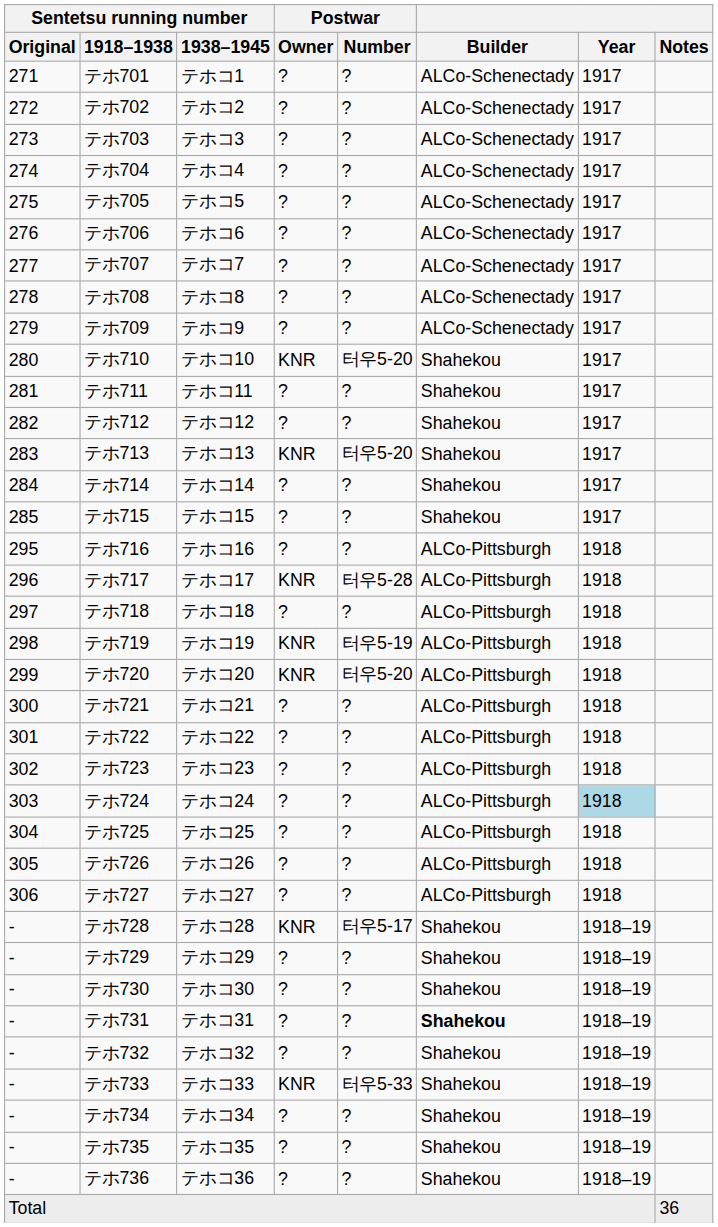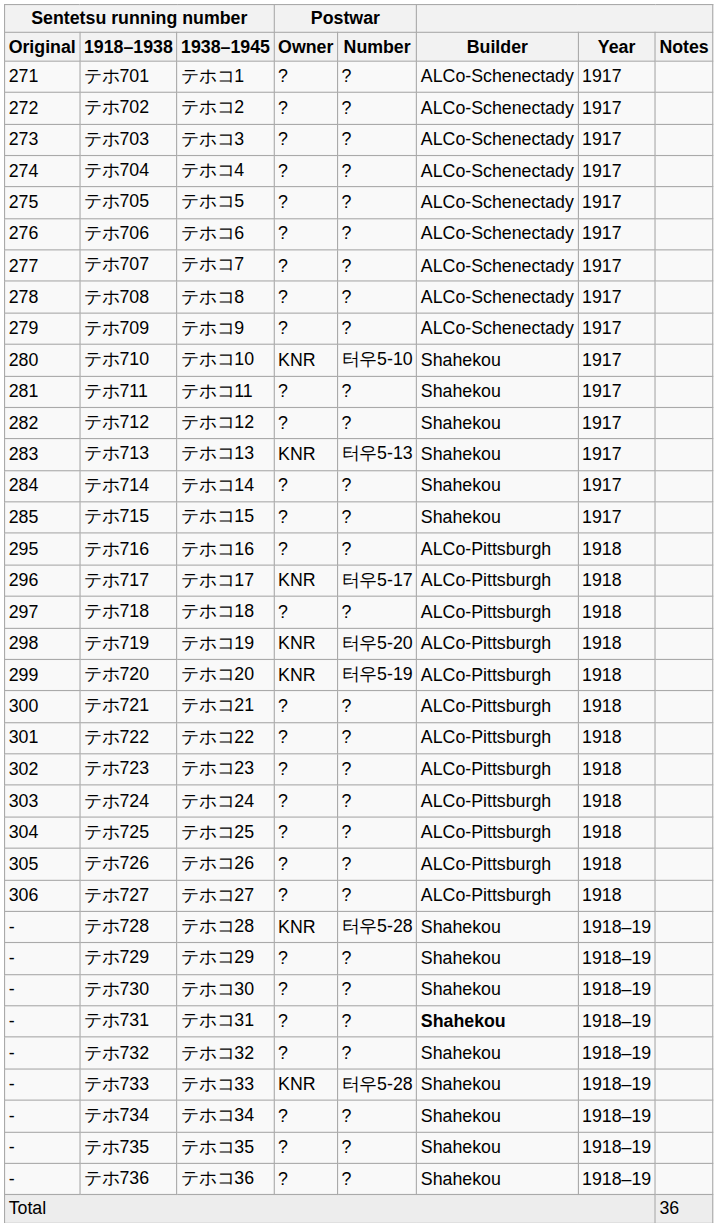 <table class="wikitable">
 <tr>
 <th colspan="3">Sentetsu running number</th>
 <th colspan="2">Postwar</th>
 <th colspan="3"></th>
 </tr>
 <tr>
 <th>Original</th>
 <th>1918–1938</th>
 <th>1938–1945</th>
 <th>Owner</th>
 <th>Number</th>
 <th>Builder</th>
 <th>Year</th>
 <th>Notes</th>
 </tr>
 <tr>
 <td>271</td>
 <td>テホ701</td>
 <td>テホコ1</td>
 <td>?</td>
 <td>?</td>
 <td>ALCo-Schenectady</td>
 <td>1917</td>
 <td></td>
 </tr>
 <tr>
 <td>272</td>
 <td>テホ702</td>
 <td>テホコ2</td>
 <td>?</td>
 <td>?</td>
 <td>ALCo-Schenectady</td>
 <td>1917</td>
 <td></td>
 </tr>
 <tr>
 <td>273</td>
 <td>テホ703</td>
 <td>テホコ3</td>
 <td>?</td>
 <td>?</td>
 <td>ALCo-Schenectady</td>
 <td>1917</td>
 <td></td>
 </tr>
 <tr>
 <td>274</td>
 <td>テホ704</td>
 <td>テホコ4</td>
 <td>?</td>
 <td>?</td>
 <td>ALCo-Schenectady</td>
 <td>1917</td>
 <td></td>
 </tr>
 <tr>
 <td>275</td>
 <td>テホ705</td>
 <td>テホコ5</td>
 <td>?</td>
 <td>?</td>
 <td>ALCo-Schenectady</td>
 <td>1917</td>
 <td></td>
 </tr>
 <tr>
 <td>276</td>
 <td>テホ706</td>
 <td>テホコ6</td>
 <td>?</td>
 <td>?</td>
 <td>ALCo-Schenectady</td>
 <td>1917</td>
 <td></td>
 </tr>
 <tr>
 <td>277</td>
 <td>テホ707</td>
 <td>テホコ7</td>
 <td>?</td>
 <td>?</td>
 <td>ALCo-Schenectady</td>
 <td>1917</td>
 <td></td>
 </tr>
 <tr>
 <td>278</td>
 <td>テホ708</td>
 <td>テホコ8</td>
 <td>?</td>
 <td>?</td>
 <td>ALCo-Schenectady</td>
 <td>1917</td>
 <td></td>
 </tr>
 <tr>
 <td>279</td>
 <td>テホ709</td>
 <td>テホコ9</td>
 <td>?</td>
 <td>?</td>
 <td>ALCo-Schenectady</td>
 <td>1917</td>
 <td></td>
 </tr>
 <tr>
 <td>280</td>
 <td>テホ710</td>
 <td>テホコ10</td>
 <td>KNR</td>
-<td>터우5-20</td>
+<td>터우5-10</td>
 <td>Shahekou</td>
 <td>1917</td>
 <td></td>
 </tr>
 <tr>
 <td>281</td>
 <td>テホ711</td>
 <td>テホコ11</td>
 <td>?</td>
 <td>?</td>
 <td>Shahekou</td>
 <td>1917</td>
 <td></td>
 </tr>
 <tr>
 <td>282</td>
 <td>テホ712</td>
 <td>テホコ12</td>
 <td>?</td>
 <td>?</td>
 <td>Shahekou</td>
 <td>1917</td>
 <td></td>
 </tr>
 <tr>
 <td>283</td>
 <td>テホ713</td>
 <td>テホコ13</td>
 <td>KNR</td>
-<td>터우5-20</td>
+<td>터우5-13</td>
 <td>Shahekou</td>
 <td>1917</td>
 <td></td>
 </tr>
 <tr>
 <td>284</td>
 <td>テホ714</td>
 <td>テホコ14</td>
 <td>?</td>
 <td>?</td>
 <td>Shahekou</td>
 <td>1917</td>
 <td></td>
 </tr>
 <tr>
 <td>285</td>
 <td>テホ715</td>
 <td>テホコ15</td>
 <td>?</td>
 <td>?</td>
 <td>Shahekou</td>
 <td>1917</td>
 <td></td>
 </tr>
 <tr>
 <td>295</td>
 <td>テホ716</td>
 <td>テホコ16</td>
 <td>?</td>
 <td>?</td>
 <td>ALCo-Pittsburgh</td>
 <td>1918</td>
 <td></td>
 </tr>
 <tr>
 <td>296</td>
 <td>テホ717</td>
 <td>テホコ17</td>
 <td>KNR</td>
-<td>터우5-28</td>
+<td>터우5-17</td>
 <td>ALCo-Pittsburgh</td>
 <td>1918</td>
 <td></td>
 </tr>
 <tr>
 <td>297</td>
 <td>テホ718</td>
 <td>テホコ18</td>
 <td>?</td>
 <td>?</td>
 <td>ALCo-Pittsburgh</td>
 <td>1918</td>
 <td></td>
 </tr>
 <tr>
 <td>298</td>
 <td>テホ719</td>
 <td>テホコ19</td>
 <td>KNR</td>
-<td>터우5-19</td>
+<td>터우5-20</td>
 <td>ALCo-Pittsburgh</td>
 <td>1918</td>
 <td></td>
 </tr>
 <tr>
 <td>299</td>
 <td>テホ720</td>
 <td>テホコ20</td>
 <td>KNR</td>
-<td>터우5-20</td>
+<td>터우5-19</td>
 <td>ALCo-Pittsburgh</td>
 <td>1918</td>
 <td></td>
 </tr>
 <tr>
 <td>300</td>
 <td>テホ721</td>
 <td>テホコ21</td>
 <td>?</td>
 <td>?</td>
 <td>ALCo-Pittsburgh</td>
 <td>1918</td>
 <td></td>
 </tr>
 <tr>
 <td>301</td>
 <td>テホ722</td>
 <td>テホコ22</td>
 <td>?</td>
 <td>?</td>
 <td>ALCo-Pittsburgh</td>
 <td>1918</td>
 <td></td>
 </tr>
 <tr>
 <td>302</td>
 <td>テホ723</td>
 <td>テホコ23</td>
 <td>?</td>
 <td>?</td>
 <td>ALCo-Pittsburgh</td>
 <td>1918</td>
 <td></td>
 </tr>
 <tr>
 <td>303</td>
 <td>テホ724</td>
 <td>テホコ24</td>
 <td>?</td>
 <td>?</td>
 <td>ALCo-Pittsburgh</td>
-<td style="background: lightblue;">1918</td>
+<td>1918</td>
 <td></td>
 </tr>
 <tr>
 <td>304</td>
 <td>テホ725</td>
 <td>テホコ25</td>
 <td>?</td>
 <td>?</td>
 <td>ALCo-Pittsburgh</td>
 <td>1918</td>
 <td></td>
 </tr>
 <tr>
 <td>305</td>
 <td>テホ726</td>
 <td>テホコ26</td>
 <td>?</td>
 <td>?</td>
 <td>ALCo-Pittsburgh</td>
 <td>1918</td>
 <td></td>
 </tr>
 <tr>
 <td>306</td>
 <td>テホ727</td>
 <td>テホコ27</td>
 <td>?</td>
 <td>?</td>
 <td>ALCo-Pittsburgh</td>
 <td>1918</td>
 <td></td>
 </tr>
 <tr>
 <td>-</td>
 <td>テホ728</td>
 <td>テホコ28</td>
 <td>KNR</td>
-<td>터우5-17</td>
+<td>터우5-28</td>
 <td>Shahekou</td>
 <td>1918–19</td>
 <td></td>
 </tr>
 <tr>
 <td>-</td>
 <td>テホ729</td>
 <td>テホコ29</td>
 <td>?</td>
 <td>?</td>
 <td>Shahekou</td>
 <td>1918–19</td>
 <td></td>
 </tr>
 <tr>
 <td>-</td>
 <td>テホ730</td>
 <td>テホコ30</td>
 <td>?</td>
 <td>?</td>
 <td>Shahekou</td>
 <td>1918–19</td>
 <td></td>
 </tr>
 <tr>
 <td>-</td>
 <td>テホ731</td>
 <td>テホコ31</td>
 <td>?</td>
 <td>?</td>
 <td><strong>Shahekou</strong></td>
 <td>1918–19</td>
 <td></td>
 </tr>
 <tr>
 <td>-</td>
 <td>テホ732</td>
 <td>テホコ32</td>
 <td>?</td>
 <td>?</td>
 <td>Shahekou</td>
 <td>1918–19</td>
 <td></td>
 </tr>
 <tr>
 <td>-</td>
 <td>テホ733</td>
 <td>テホコ33</td>
 <td>KNR</td>
-<td>터우5-33</td>
+<td>터우5-28</td>
 <td>Shahekou</td>
 <td>1918–19</td>
 <td></td>
 </tr>
 <tr>
 <td>-</td>
 <td>テホ734</td>
 <td>テホコ34</td>
 <td>?</td>
 <td>?</td>
 <td>Shahekou</td>
 <td>1918–19</td>
 <td></td>
 </tr>
 <tr>
 <td>-</td>
 <td>テホ735</td>
 <td>テホコ35</td>
 <td>?</td>
 <td>?</td>
 <td>Shahekou</td>
 <td>1918–19</td>
 <td></td>
 </tr>
 <tr>
 <td>-</td>
 <td>テホ736</td>
 <td>テホコ36</td>
 <td>?</td>
 <td>?</td>
 <td>Shahekou</td>
 <td>1918–19</td>
 <td></td>
 </tr>
 <tr>
 <td bgcolor=#ededed colspan="7">Total</td>
 <td bgcolor=#ededed>36</td>
 </tr>
 </table>
